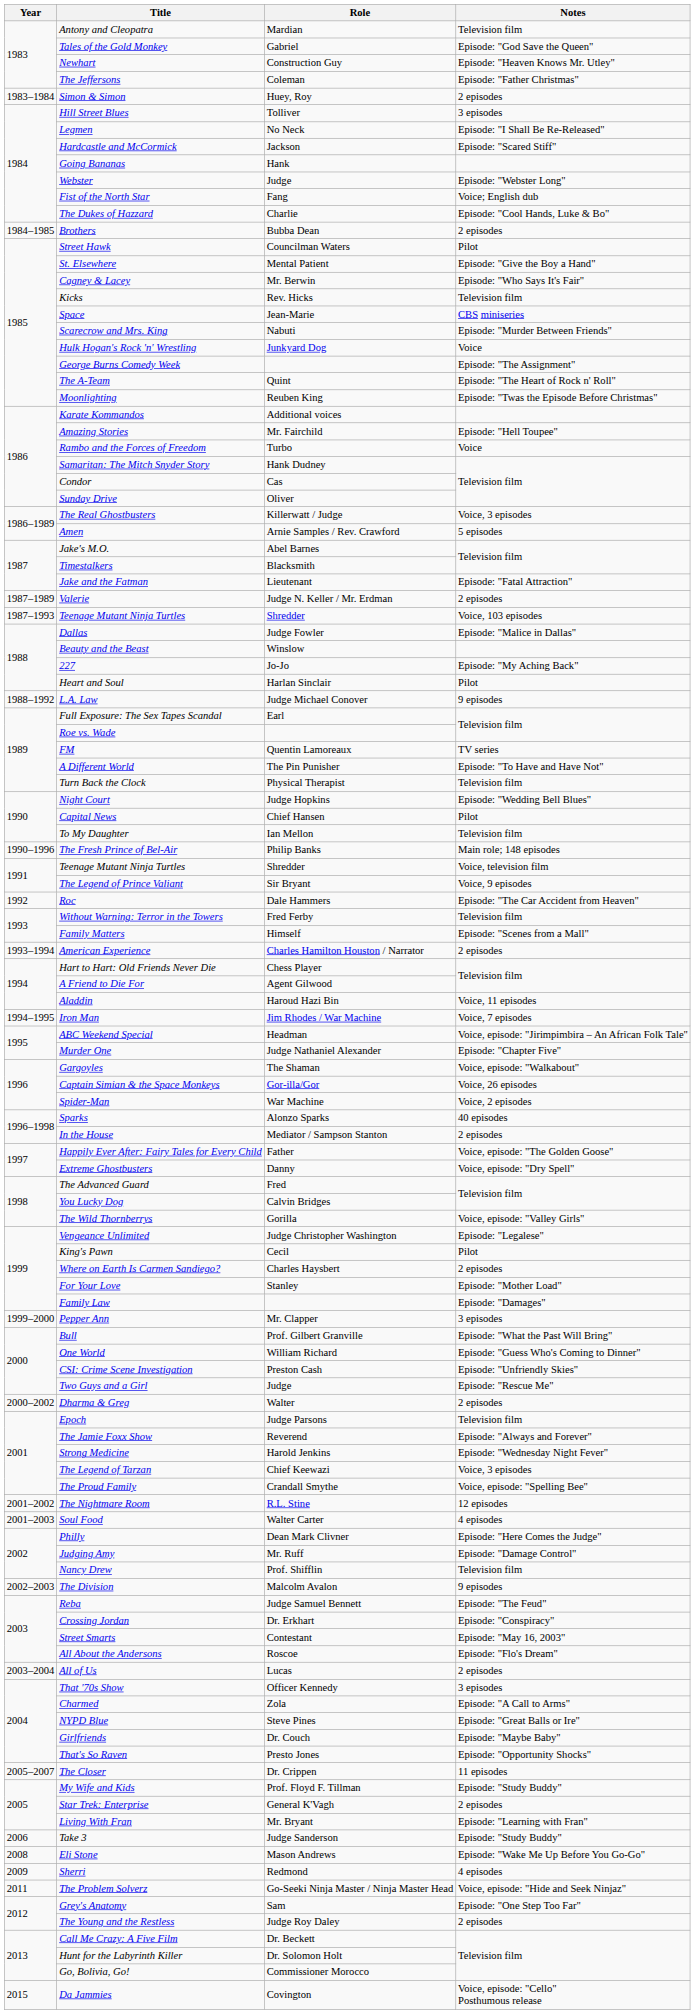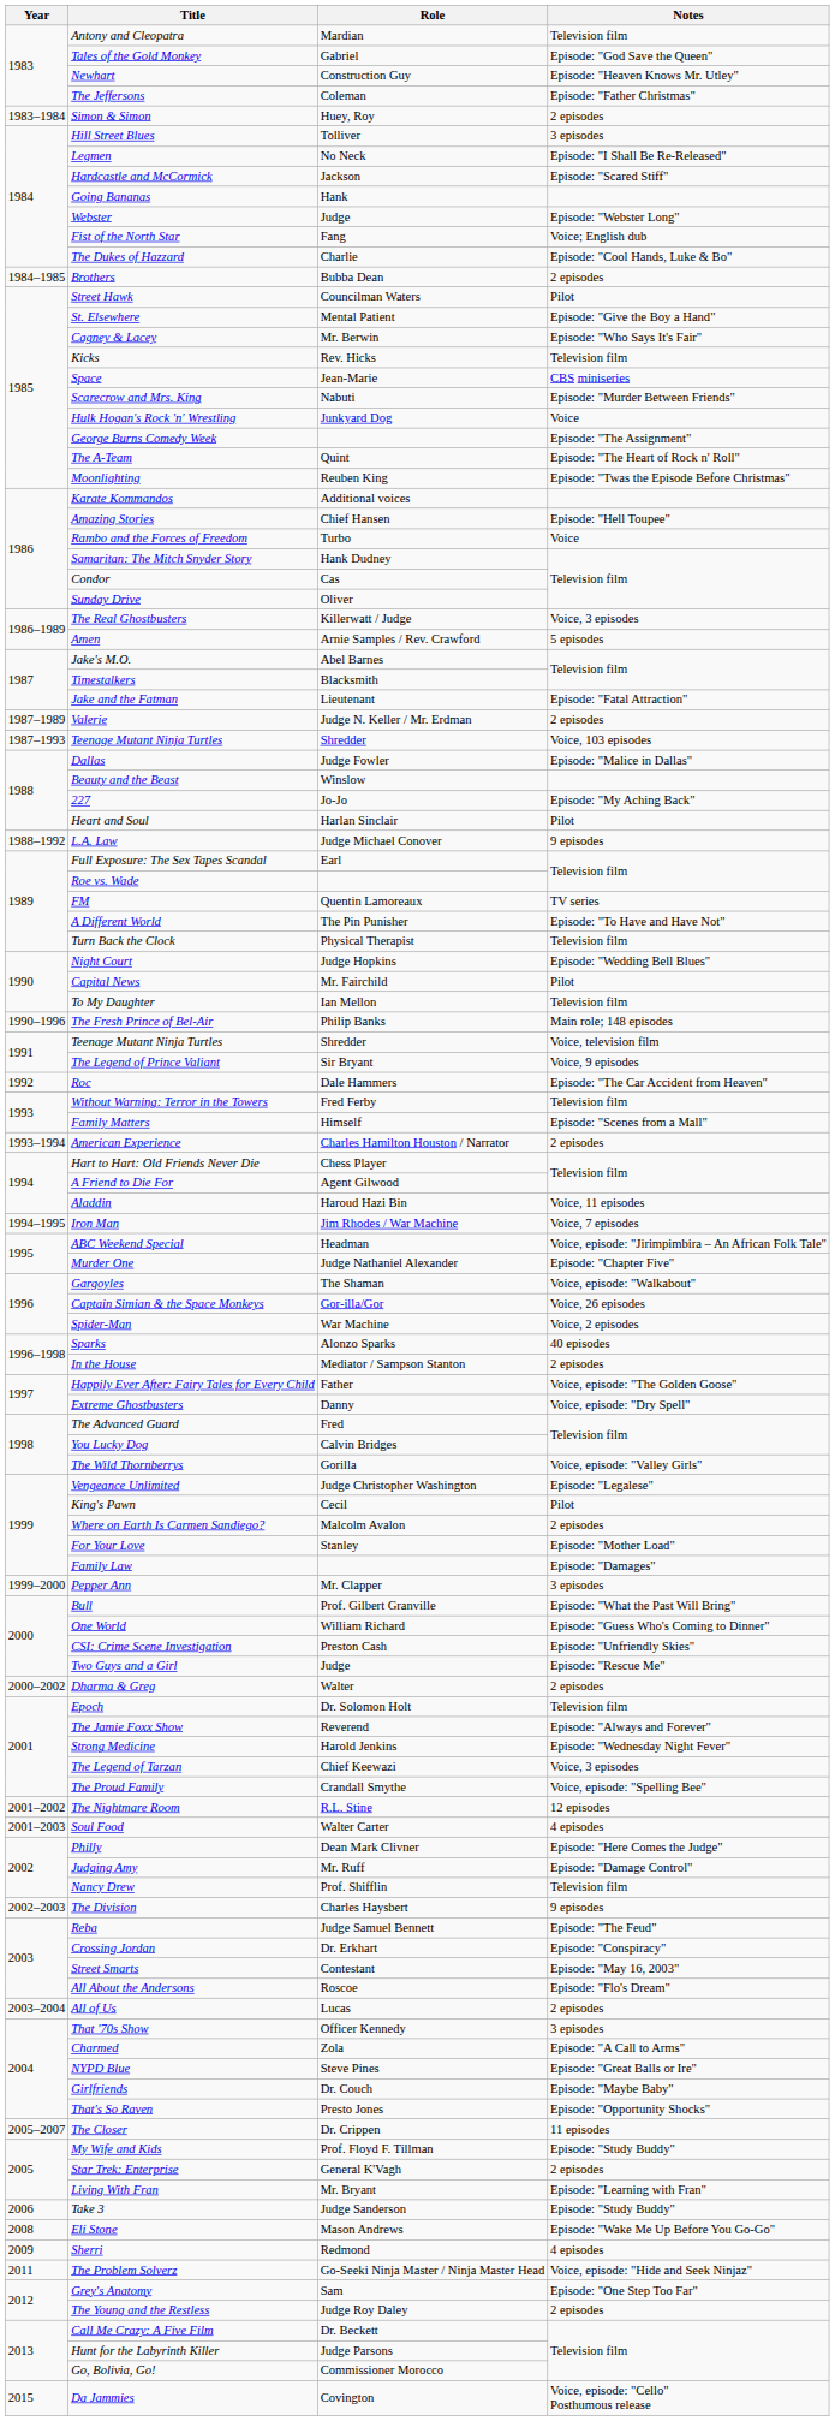 <table class="wikitable sortable">
 <tr>
 <th>Year</th>
 <th>Title</th>
 <th>Role</th>
 <th class="unsortable">Notes</th>
 </tr>
 <tr>
 <td rowspan="4">1983</td>
 <td><em>Antony and Cleopatra</em></td>
 <td>Mardian</td>
 <td>Television film</td>
 </tr>
 <tr>
 <td><em><a href='#'>Tales of the Gold Monkey</a></em></td>
 <td>Gabriel</td>
 <td>Episode: "God Save the Queen"</td>
 </tr>
 <tr>
 <td><em><a href='#'>Newhart</a></em></td>
 <td>Construction Guy</td>
 <td>Episode: "Heaven Knows Mr. Utley"</td>
 </tr>
 <tr>
 <td><em><a href='#'>The Jeffersons</a></em></td>
 <td>Coleman</td>
 <td>Episode: "Father Christmas"</td>
 </tr>
 <tr>
 <td>1983–1984</td>
 <td><em><a href='#'>Simon & Simon</a></em></td>
 <td>Huey, Roy</td>
 <td>2 episodes</td>
 </tr>
 <tr>
 <td rowspan="7">1984</td>
 <td><em><a href='#'>Hill Street Blues</a></em></td>
 <td>Tolliver</td>
 <td>3 episodes</td>
 </tr>
 <tr>
 <td><em><a href='#'>Legmen</a></em></td>
 <td>No Neck</td>
 <td>Episode: "I Shall Be Re-Released"</td>
 </tr>
 <tr>
 <td><em><a href='#'>Hardcastle and McCormick</a></em></td>
 <td>Jackson</td>
 <td>Episode: "Scared Stiff"</td>
 </tr>
 <tr>
 <td><em><a href='#'>Going Bananas</a></em></td>
 <td>Hank</td>
 <td></td>
 </tr>
 <tr>
 <td><em><a href='#'>Webster</a></em></td>
 <td>Judge</td>
 <td>Episode: "Webster Long"</td>
 </tr>
 <tr>
 <td><em><a href='#'>Fist of the North Star</a></em></td>
 <td>Fang</td>
 <td>Voice; English dub</td>
 </tr>
 <tr>
 <td><em><a href='#'>The Dukes of Hazzard</a></em></td>
 <td>Charlie</td>
 <td>Episode: "Cool Hands, Luke & Bo"</td>
 </tr>
 <tr>
 <td>1984–1985</td>
 <td><em><a href='#'>Brothers</a></em></td>
 <td>Bubba Dean</td>
 <td>2 episodes</td>
 </tr>
 <tr>
 <td rowspan="10">1985</td>
 <td><em><a href='#'>Street Hawk</a></em></td>
 <td>Councilman Waters</td>
 <td>Pilot</td>
 </tr>
 <tr>
 <td><em><a href='#'>St. Elsewhere</a></em></td>
 <td>Mental Patient</td>
 <td>Episode: "Give the Boy a Hand"</td>
 </tr>
 <tr>
 <td><em><a href='#'>Cagney & Lacey</a></em></td>
 <td>Mr. Berwin</td>
 <td>Episode: "Who Says It's Fair"</td>
 </tr>
 <tr>
 <td><em>Kicks</em></td>
 <td>Rev. Hicks</td>
 <td>Television film</td>
 </tr>
 <tr>
 <td><em><a href='#'>Space</a></em></td>
 <td>Jean-Marie</td>
 <td><a href='#'>CBS</a> <a href='#'>miniseries</a></td>
 </tr>
 <tr>
 <td><em><a href='#'>Scarecrow and Mrs. King</a></em></td>
 <td>Nabuti</td>
 <td>Episode: "Murder Between Friends"</td>
 </tr>
 <tr>
 <td><em><a href='#'>Hulk Hogan's Rock 'n' Wrestling</a></em></td>
 <td><a href='#'>Junkyard Dog</a></td>
 <td>Voice</td>
 </tr>
 <tr>
 <td><em><a href='#'>George Burns Comedy Week</a></em></td>
 <td></td>
 <td>Episode: "The Assignment"</td>
 </tr>
 <tr>
 <td><em><a href='#'>The A-Team</a></em></td>
 <td>Quint</td>
 <td>Episode: "The Heart of Rock n' Roll"</td>
 </tr>
 <tr>
 <td><em><a href='#'>Moonlighting</a></em></td>
 <td>Reuben King</td>
 <td>Episode: "Twas the Episode Before Christmas"</td>
 </tr>
 <tr>
 <td rowspan="6">1986</td>
 <td><em><a href='#'>Karate Kommandos</a></em></td>
 <td>Additional voices</td>
 <td></td>
 </tr>
 <tr>
 <td><em><a href='#'>Amazing Stories</a></em></td>
-<td>Mr. Fairchild</td>
+<td>Chief Hansen</td>
 <td>Episode: "Hell Toupee"</td>
 </tr>
 <tr>
 <td><em><a href='#'>Rambo and the Forces of Freedom</a></em></td>
 <td>Turbo</td>
 <td>Voice</td>
 </tr>
 <tr>
 <td><em><a href='#'>Samaritan: The Mitch Snyder Story</a></em></td>
 <td>Hank Dudney</td>
 <td rowspan="3">Television film</td>
 </tr>
 <tr>
 <td><em>Condor</em></td>
 <td>Cas</td>
 </tr>
 <tr>
 <td><em><a href='#'>Sunday Drive</a></em></td>
 <td>Oliver</td>
 </tr>
 <tr>
 <td rowspan="2">1986–1989</td>
 <td><em><a href='#'>The Real Ghostbusters</a></em></td>
 <td>Killerwatt / Judge</td>
 <td>Voice, 3 episodes</td>
 </tr>
 <tr>
 <td><em><a href='#'>Amen</a></em></td>
 <td>Arnie Samples / Rev. Crawford</td>
 <td>5 episodes</td>
 </tr>
 <tr>
 <td rowspan="3">1987</td>
 <td><em>Jake's M.O.</em></td>
 <td>Abel Barnes</td>
 <td rowspan="2">Television film</td>
 </tr>
 <tr>
 <td><em><a href='#'>Timestalkers</a></em></td>
 <td>Blacksmith</td>
 </tr>
 <tr>
 <td><em><a href='#'>Jake and the Fatman</a></em></td>
 <td>Lieutenant</td>
 <td>Episode: "Fatal Attraction"</td>
 </tr>
 <tr>
 <td>1987–1989</td>
 <td><em><a href='#'>Valerie</a></em></td>
 <td>Judge N. Keller / Mr. Erdman</td>
 <td>2 episodes</td>
 </tr>
 <tr>
 <td>1987–1993</td>
 <td><em><a href='#'>Teenage Mutant Ninja Turtles</a></em></td>
 <td><a href='#'>Shredder</a></td>
 <td>Voice, 103 episodes</td>
 </tr>
 <tr>
 <td rowspan="4">1988</td>
 <td><em><a href='#'>Dallas</a></em></td>
 <td>Judge Fowler</td>
 <td>Episode: "Malice in Dallas"</td>
 </tr>
 <tr>
 <td><em><a href='#'>Beauty and the Beast</a></em></td>
 <td>Winslow</td>
 <td></td>
 </tr>
 <tr>
 <td><em><a href='#'>227</a></em></td>
 <td>Jo-Jo</td>
 <td>Episode: "My Aching Back"</td>
 </tr>
 <tr>
 <td><em>Heart and Soul</em></td>
 <td>Harlan Sinclair</td>
 <td>Pilot</td>
 </tr>
 <tr>
 <td>1988–1992</td>
 <td><em><a href='#'>L.A. Law</a></em></td>
 <td>Judge Michael Conover</td>
 <td>9 episodes</td>
 </tr>
 <tr>
 <td rowspan="5">1989</td>
 <td><em>Full Exposure: The Sex Tapes Scandal</em></td>
 <td>Earl</td>
 <td rowspan="2">Television film</td>
 </tr>
 <tr>
 <td><em><a href='#'>Roe vs. Wade</a></em></td>
 <td></td>
 </tr>
 <tr>
 <td><em><a href='#'>FM</a></em></td>
 <td>Quentin Lamoreaux</td>
 <td>TV series</td>
 </tr>
 <tr>
 <td><em><a href='#'>A Different World</a></em></td>
 <td>The Pin Punisher</td>
 <td>Episode: "To Have and Have Not"</td>
 </tr>
 <tr>
 <td><em>Turn Back the Clock</em></td>
 <td>Physical Therapist</td>
 <td>Television film</td>
 </tr>
 <tr>
 <td rowspan="3">1990</td>
 <td><em><a href='#'>Night Court</a></em></td>
 <td>Judge Hopkins</td>
 <td>Episode: "Wedding Bell Blues"</td>
 </tr>
 <tr>
 <td><em><a href='#'>Capital News</a></em></td>
-<td>Chief Hansen</td>
+<td>Mr. Fairchild</td>
 <td>Pilot</td>
 </tr>
 <tr>
 <td><em>To My Daughter</em></td>
 <td>Ian Mellon</td>
 <td>Television film</td>
 </tr>
 <tr>
 <td>1990–1996</td>
 <td><em><a href='#'>The Fresh Prince of Bel-Air</a></em></td>
 <td>Philip Banks</td>
 <td>Main role; 148 episodes</td>
 </tr>
 <tr>
 <td rowspan="2">1991</td>
 <td><em>Teenage Mutant Ninja Turtles</em></td>
 <td>Shredder</td>
 <td>Voice, television film</td>
 </tr>
 <tr>
 <td><em><a href='#'>The Legend of Prince Valiant</a></em></td>
 <td>Sir Bryant</td>
 <td>Voice, 9 episodes</td>
 </tr>
 <tr>
 <td>1992</td>
 <td><em><a href='#'>Roc</a></em></td>
 <td>Dale Hammers</td>
 <td>Episode: "The Car Accident from Heaven"</td>
 </tr>
 <tr>
 <td rowspan="2">1993</td>
 <td><em><a href='#'>Without Warning: Terror in the Towers</a></em></td>
 <td>Fred Ferby</td>
 <td>Television film</td>
 </tr>
 <tr>
 <td><em><a href='#'>Family Matters</a></em></td>
 <td>Himself</td>
 <td>Episode: "Scenes from a Mall"</td>
 </tr>
 <tr>
 <td>1993–1994</td>
 <td><em><a href='#'>American Experience</a></em></td>
 <td><a href='#'>Charles Hamilton Houston</a> / Narrator</td>
 <td>2 episodes</td>
 </tr>
 <tr>
 <td rowspan="3">1994</td>
 <td><em>Hart to Hart: Old Friends Never Die</em></td>
 <td>Chess Player</td>
 <td rowspan="2">Television film</td>
 </tr>
 <tr>
 <td><em><a href='#'>A Friend to Die For</a></em></td>
 <td>Agent Gilwood</td>
 </tr>
 <tr>
 <td><em><a href='#'>Aladdin</a></em></td>
 <td>Haroud Hazi Bin</td>
 <td>Voice, 11 episodes</td>
 </tr>
 <tr>
 <td>1994–1995</td>
 <td><em><a href='#'>Iron Man</a></em></td>
 <td><a href='#'>Jim Rhodes / War Machine</a></td>
 <td>Voice, 7 episodes</td>
 </tr>
 <tr>
 <td rowspan="2">1995</td>
 <td><em><a href='#'>ABC Weekend Special</a></em></td>
 <td>Headman</td>
 <td>Voice, episode: "Jirimpimbira – An African Folk Tale"</td>
 </tr>
 <tr>
 <td><em><a href='#'>Murder One</a></em></td>
 <td>Judge Nathaniel Alexander</td>
 <td>Episode: "Chapter Five"</td>
 </tr>
 <tr>
 <td rowspan="3">1996</td>
 <td><em><a href='#'>Gargoyles</a></em></td>
 <td>The Shaman</td>
 <td>Voice, episode: "Walkabout"</td>
 </tr>
 <tr>
 <td><em><a href='#'>Captain Simian & the Space Monkeys</a></em></td>
 <td><a href='#'>Gor-illa/Gor</a></td>
 <td>Voice, 26 episodes</td>
 </tr>
 <tr>
 <td><em><a href='#'>Spider-Man</a></em></td>
 <td>War Machine</td>
 <td>Voice, 2 episodes</td>
 </tr>
 <tr>
 <td rowspan="2">1996–1998</td>
 <td><em><a href='#'>Sparks</a></em></td>
 <td>Alonzo Sparks</td>
 <td>40 episodes</td>
 </tr>
 <tr>
 <td><em><a href='#'>In the House</a></em></td>
 <td>Mediator / Sampson Stanton</td>
 <td>2 episodes</td>
 </tr>
 <tr>
 <td rowspan="2">1997</td>
 <td><em><a href='#'>Happily Ever After: Fairy Tales for Every Child</a></em></td>
 <td>Father</td>
 <td>Voice, episode: "The Golden Goose"</td>
 </tr>
 <tr>
 <td><em><a href='#'>Extreme Ghostbusters</a></em></td>
 <td>Danny</td>
 <td>Voice, episode: "Dry Spell"</td>
 </tr>
 <tr>
 <td rowspan="3">1998</td>
 <td><em>The Advanced Guard</em></td>
 <td>Fred</td>
 <td rowspan="2">Television film</td>
 </tr>
 <tr>
 <td><em><a href='#'>You Lucky Dog</a></em></td>
 <td>Calvin Bridges</td>
 </tr>
 <tr>
 <td><em><a href='#'>The Wild Thornberrys</a></em></td>
 <td>Gorilla</td>
 <td>Voice, episode: "Valley Girls"</td>
 </tr>
 <tr>
 <td rowspan="5">1999</td>
 <td><em><a href='#'>Vengeance Unlimited</a></em></td>
 <td>Judge Christopher Washington</td>
 <td>Episode: "Legalese"</td>
 </tr>
 <tr>
 <td><em>King's Pawn</em></td>
 <td>Cecil</td>
 <td>Pilot</td>
 </tr>
 <tr>
 <td><em><a href='#'>Where on Earth Is Carmen Sandiego?</a></em></td>
-<td>Charles Haysbert</td>
+<td>Malcolm Avalon</td>
 <td>2 episodes</td>
 </tr>
 <tr>
 <td><em><a href='#'>For Your Love</a></em></td>
 <td>Stanley</td>
 <td>Episode: "Mother Load"</td>
 </tr>
 <tr>
 <td><em><a href='#'>Family Law</a></em></td>
 <td></td>
 <td>Episode: "Damages"</td>
 </tr>
 <tr>
 <td>1999–2000</td>
 <td><em><a href='#'>Pepper Ann</a></em></td>
 <td>Mr. Clapper</td>
 <td>3 episodes</td>
 </tr>
 <tr>
 <td rowspan="4">2000</td>
 <td><em><a href='#'>Bull</a></em></td>
 <td>Prof. Gilbert Granville</td>
 <td>Episode: "What the Past Will Bring"</td>
 </tr>
 <tr>
 <td><em><a href='#'>One World</a></em></td>
 <td>William Richard</td>
 <td>Episode: "Guess Who's Coming to Dinner"</td>
 </tr>
 <tr>
 <td><em><a href='#'>CSI: Crime Scene Investigation</a></em></td>
 <td>Preston Cash</td>
 <td>Episode: "Unfriendly Skies"</td>
 </tr>
 <tr>
 <td><em><a href='#'>Two Guys and a Girl</a></em></td>
 <td>Judge</td>
 <td>Episode: "Rescue Me"</td>
 </tr>
 <tr>
 <td>2000–2002</td>
 <td><em><a href='#'>Dharma & Greg</a></em></td>
 <td>Walter</td>
 <td>2 episodes</td>
 </tr>
 <tr>
 <td rowspan="5">2001</td>
 <td><em><a href='#'>Epoch</a></em></td>
-<td>Judge Parsons</td>
+<td>Dr. Solomon Holt</td>
 <td>Television film</td>
 </tr>
 <tr>
 <td><em><a href='#'>The Jamie Foxx Show</a></em></td>
 <td>Reverend</td>
 <td>Episode: "Always and Forever"</td>
 </tr>
 <tr>
 <td><em><a href='#'>Strong Medicine</a></em></td>
 <td>Harold Jenkins</td>
 <td>Episode: "Wednesday Night Fever"</td>
 </tr>
 <tr>
 <td><em><a href='#'>The Legend of Tarzan</a></em></td>
 <td>Chief Keewazi</td>
 <td>Voice, 3 episodes</td>
 </tr>
 <tr>
 <td><em><a href='#'>The Proud Family</a></em></td>
 <td>Crandall Smythe</td>
 <td>Voice, episode: "Spelling Bee"</td>
 </tr>
 <tr>
 <td>2001–2002</td>
 <td><em><a href='#'>The Nightmare Room</a></em></td>
 <td><a href='#'>R.L. Stine</a></td>
 <td>12 episodes</td>
 </tr>
 <tr>
 <td>2001–2003</td>
 <td><em><a href='#'>Soul Food</a></em></td>
 <td>Walter Carter</td>
 <td>4 episodes</td>
 </tr>
 <tr>
 <td rowspan="3">2002</td>
 <td><em><a href='#'>Philly</a></em></td>
 <td>Dean Mark Clivner</td>
 <td>Episode: "Here Comes the Judge"</td>
 </tr>
 <tr>
 <td><em><a href='#'>Judging Amy</a></em></td>
 <td>Mr. Ruff</td>
 <td>Episode: "Damage Control"</td>
 </tr>
 <tr>
 <td><em><a href='#'>Nancy Drew</a></em></td>
 <td>Prof. Shifflin</td>
 <td>Television film</td>
 </tr>
 <tr>
 <td>2002–2003</td>
 <td><em><a href='#'>The Division</a></em></td>
-<td>Malcolm Avalon</td>
+<td>Charles Haysbert</td>
 <td>9 episodes</td>
 </tr>
 <tr>
 <td rowspan="4">2003</td>
 <td><em><a href='#'>Reba</a></em></td>
 <td>Judge Samuel Bennett</td>
 <td>Episode: "The Feud"</td>
 </tr>
 <tr>
 <td><em><a href='#'>Crossing Jordan</a></em></td>
 <td>Dr. Erkhart</td>
 <td>Episode: "Conspiracy"</td>
 </tr>
 <tr>
 <td><em><a href='#'>Street Smarts</a></em></td>
 <td>Contestant</td>
 <td>Episode: "May 16, 2003"</td>
 </tr>
 <tr>
 <td><em><a href='#'>All About the Andersons</a></em></td>
 <td>Roscoe</td>
 <td>Episode: "Flo's Dream"</td>
 </tr>
 <tr>
 <td>2003–2004</td>
 <td><em><a href='#'>All of Us</a></em></td>
 <td>Lucas</td>
 <td>2 episodes</td>
 </tr>
 <tr>
 <td rowspan="5">2004</td>
 <td><em><a href='#'>That '70s Show</a></em></td>
 <td>Officer Kennedy</td>
 <td>3 episodes</td>
 </tr>
 <tr>
 <td><em><a href='#'>Charmed</a></em></td>
 <td>Zola</td>
 <td>Episode: "A Call to Arms"</td>
 </tr>
 <tr>
 <td><em><a href='#'>NYPD Blue</a></em></td>
 <td>Steve Pines</td>
 <td>Episode: "Great Balls or Ire"</td>
 </tr>
 <tr>
 <td><em><a href='#'>Girlfriends</a></em></td>
 <td>Dr. Couch</td>
 <td>Episode: "Maybe Baby"</td>
 </tr>
 <tr>
 <td><em><a href='#'>That's So Raven</a></em></td>
 <td>Presto Jones</td>
 <td>Episode: "Opportunity Shocks"</td>
 </tr>
 <tr>
 <td>2005–2007</td>
 <td><em><a href='#'>The Closer</a></em></td>
 <td>Dr. Crippen</td>
 <td>11 episodes</td>
 </tr>
 <tr>
 <td rowspan="3">2005</td>
 <td><em><a href='#'>My Wife and Kids</a></em></td>
 <td>Prof. Floyd F. Tillman</td>
 <td>Episode: "Study Buddy"</td>
 </tr>
 <tr>
 <td><em><a href='#'>Star Trek: Enterprise</a></em></td>
 <td>General K'Vagh</td>
 <td>2 episodes</td>
 </tr>
 <tr>
 <td><em><a href='#'>Living With Fran</a></em></td>
 <td>Mr. Bryant</td>
 <td>Episode: "Learning with Fran"</td>
 </tr>
 <tr>
 <td>2006</td>
 <td><em>Take 3</em></td>
 <td>Judge Sanderson</td>
 <td>Episode: "Study Buddy"</td>
 </tr>
 <tr>
 <td>2008</td>
 <td><em><a href='#'>Eli Stone</a></em></td>
 <td>Mason Andrews</td>
 <td>Episode: "Wake Me Up Before You Go-Go"</td>
 </tr>
 <tr>
 <td>2009</td>
 <td><em><a href='#'>Sherri</a></em></td>
 <td>Redmond</td>
 <td>4 episodes</td>
 </tr>
 <tr>
 <td>2011</td>
 <td><em><a href='#'>The Problem Solverz</a></em></td>
 <td>Go-Seeki Ninja Master / Ninja Master Head</td>
 <td>Voice, episode: "Hide and Seek Ninjaz"</td>
 </tr>
 <tr>
 <td rowspan="2">2012</td>
 <td><em><a href='#'>Grey's Anatomy</a></em></td>
 <td>Sam</td>
 <td>Episode: "One Step Too Far"</td>
 </tr>
 <tr>
 <td><em><a href='#'>The Young and the Restless</a></em></td>
 <td>Judge Roy Daley</td>
 <td>2 episodes</td>
 </tr>
 <tr>
 <td rowspan="3">2013</td>
 <td><em><a href='#'>Call Me Crazy: A Five Film</a></em></td>
 <td>Dr. Beckett</td>
 <td rowspan="3">Television film</td>
 </tr>
 <tr>
 <td><em>Hunt for the Labyrinth Killer</em></td>
-<td>Dr. Solomon Holt</td>
+<td>Judge Parsons</td>
 </tr>
 <tr>
 <td><em>Go, Bolivia, Go!</em></td>
 <td>Commissioner Morocco</td>
 </tr>
 <tr>
 <td>2015</td>
 <td><em><a href='#'>Da Jammies</a></em></td>
 <td>Covington</td>
 <td>Voice, episode: "Cello" <br> Posthumous release</td>
 </tr>
 </table>
